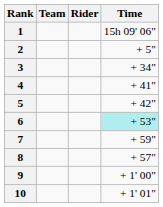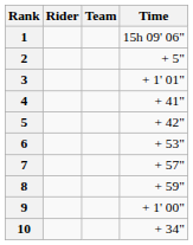 <table class="wikitable" margin-bottom:0;">
 <tr>
 <th scope="col">Rank</th>
+<th scope="col">Rider</th>
 <th scope="col">Team</th>
-<th scope="col">Rider</th>
 <th scope="col">Time</th>
 </tr>
 <tr>
 <th scope="row">1</th>
+<td> </td>
 <td></td>
-<td> </td>
 <td align="right">15h 09' 06"</td>
 </tr>
 <tr>
 <th scope="row">2</th>
+<td> </td>
 <td></td>
-<td> </td>
 <td align="right">+ 5"</td>
 </tr>
 <tr>
 <th scope="row">3</th>
 <td></td>
 <td></td>
-<td align="right">+ 34"</td>
+<td align="right">+ 1' 01"</td>
 </tr>
 <tr>
 <th scope="row">4</th>
 <td></td>
 <td></td>
 <td align="right">+ 41"</td>
 </tr>
 <tr>
 <th scope="row">5</th>
 <td></td>
 <td></td>
 <td align="right">+ 42"</td>
 </tr>
 <tr>
 <th scope="row">6</th>
 <td></td>
 <td></td>
-<td align="right" style="background: paleturquoise;">+ 53"</td>
+<td align="right">+ 53"</td>
 </tr>
 <tr>
 <th scope="row">7</th>
 <td></td>
 <td></td>
-<td align="right">+ 59"</td>
+<td align="right">+ 57"</td>
 </tr>
 <tr>
 <th scope="row">8</th>
 <td></td>
 <td></td>
-<td align="right">+ 57"</td>
+<td align="right">+ 59"</td>
 </tr>
 <tr>
 <th scope="row">9</th>
 <td></td>
 <td></td>
 <td align="right">+ 1' 00"</td>
 </tr>
 <tr>
 <th scope="row">10</th>
 <td></td>
 <td></td>
-<td align="right">+ 1' 01"</td>
+<td align="right">+ 34"</td>
 </tr>
 </table>
